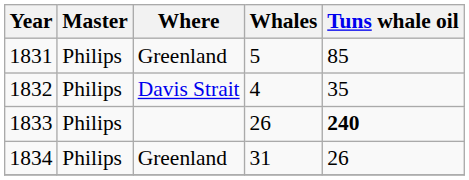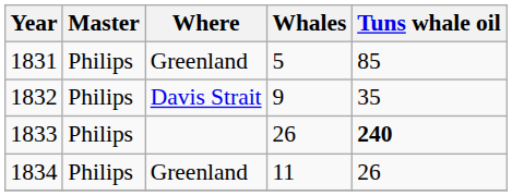 <table class="sortable wikitable">
 <tr>
 <th>Year</th>
 <th>Master</th>
 <th>Where</th>
 <th>Whales</th>
 <th><a href='#'>Tuns</a> whale oil</th>
 </tr>
 <tr>
 <td>1831</td>
 <td>Philips</td>
 <td>Greenland</td>
 <td>5</td>
 <td>85</td>
 </tr>
 <tr>
 <td>1832</td>
 <td>Philips</td>
 <td><a href='#'>Davis Strait</a></td>
-<td>4</td>
+<td>9</td>
 <td>35</td>
 </tr>
 <tr>
 <td>1833</td>
 <td>Philips</td>
 <td></td>
 <td>26</td>
 <td><strong>240</strong></td>
 </tr>
 <tr>
 <td>1834</td>
 <td>Philips</td>
 <td>Greenland</td>
-<td>31</td>
+<td>11</td>
 <td>26</td>
 </tr>
 <tr>
 </tr>
 </table>
